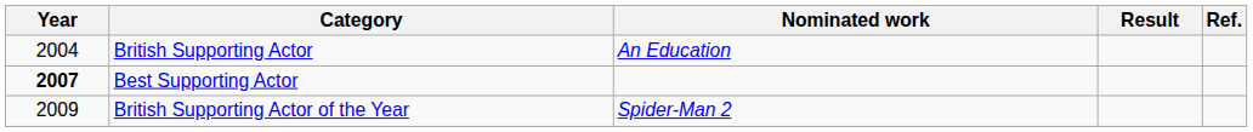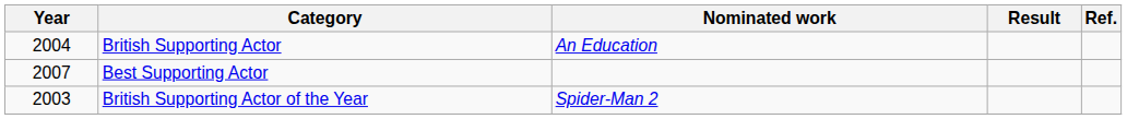 <table class=wikitable>
 <tr>
 <th scope="col" style="width:5em;">Year</th>
 <th scope="col" style="width:26em;">Category</th>
 <th scope="col" style="width:25em;">Nominated work</th>
 <th scope="col" style="width:5em;">Result</th>
 <th>Ref.</th>
 </tr>
 <tr>
 <td style="text-align:center;">2004</td>
 <td><a href='#'>British Supporting Actor</a></td>
 <td><em><a href='#'>An Education</a></em></td>
 <td></td>
 <td></td>
 </tr>
 <tr>
-<td style="text-align:center;"><strong>2007</strong></td>
+<td style="text-align:center;">2007</td>
 <td><a href='#'>Best Supporting Actor</a></td>
 <td><em></em></td>
 <td></td>
 <td></td>
 </tr>
 <tr>
-<td style="text-align:center;">2009</td>
+<td style="text-align:center;">2003</td>
 <td><a href='#'>British Supporting Actor of the Year</a></td>
 <td><em><a href='#'>Spider-Man 2</a></em></td>
 <td></td>
 <td></td>
 </tr>
 <tr>
 </tr>
 </table>
